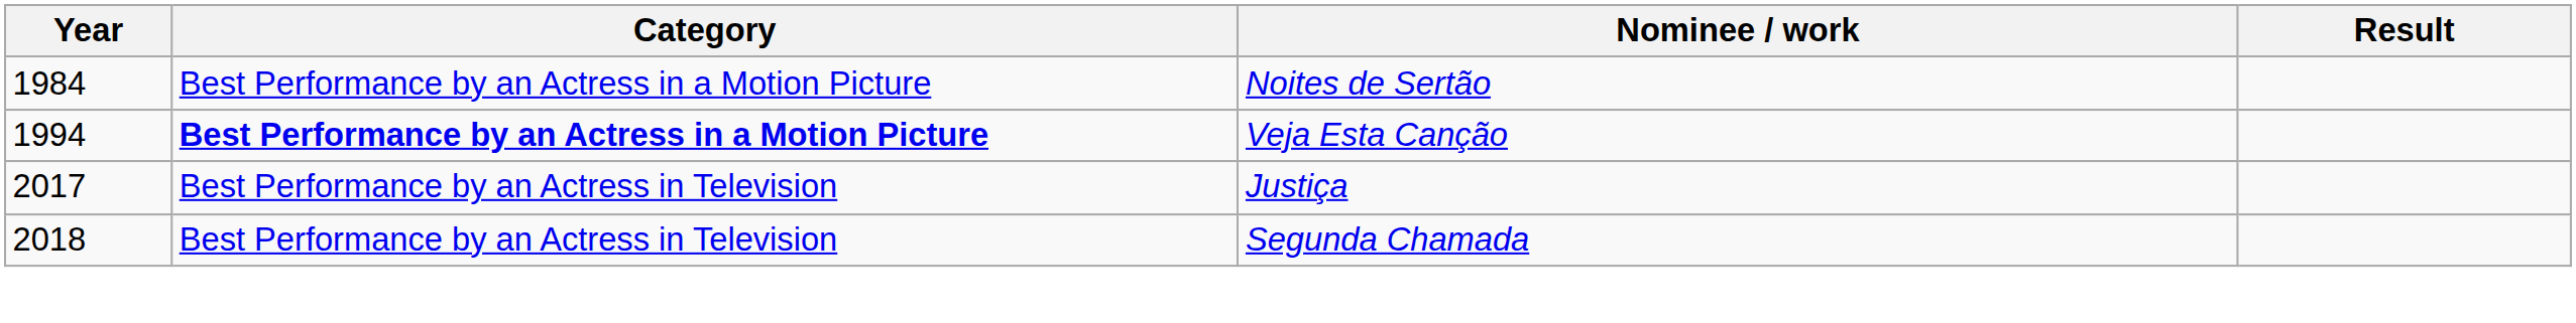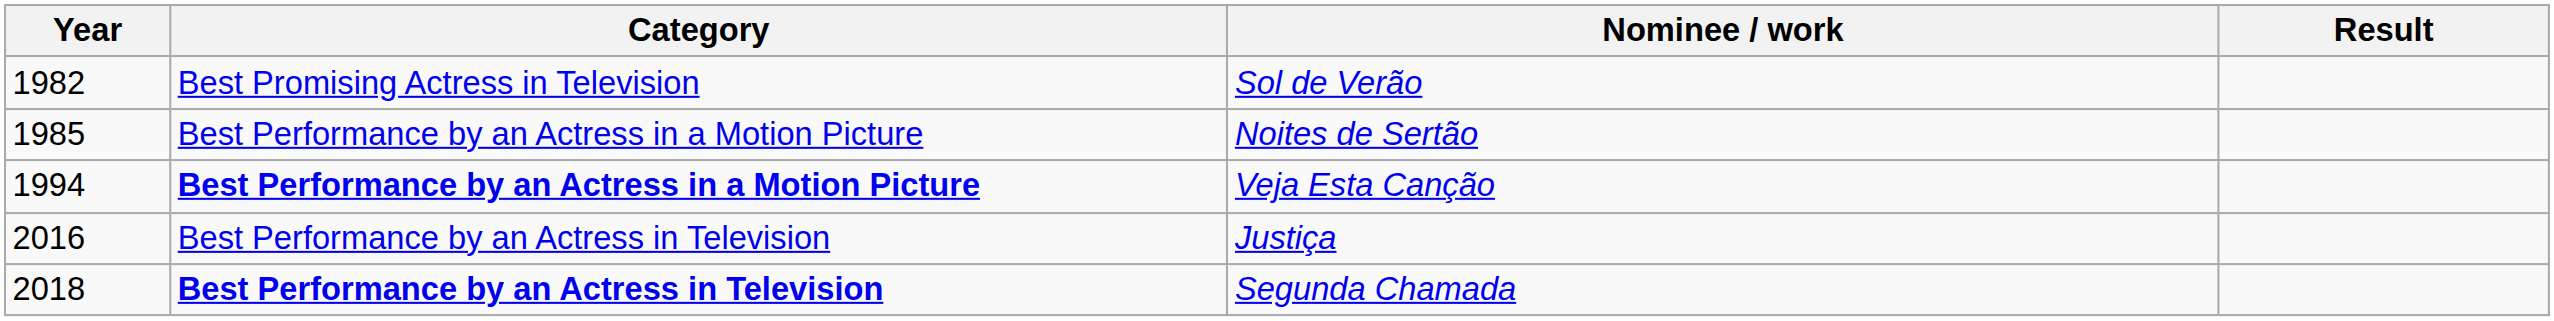 <table class=wikitable>
 <tr>
 <th Width=5%>Year</th>
 <th Width=32%>Category</th>
 <th Width=30%>Nominee / work</th>
 <th Width=10%>Result</th>
 </tr>
 <tr>
-<td>1984</td>
+<td>1982</td>
+<td><a href='#'>Best Promising Actress in Television</a></td>
+<td><em><a href='#'>Sol de Verão</a></em></td>
+<td></td>
+</tr>
+<tr>
+<td>1985</td>
 <td><a href='#'>Best Performance by an Actress in a Motion Picture</a></td>
 <td><em><a href='#'>Noites de Sertão</a></em></td>
 <td></td>
 </tr>
 <tr>
 <td>1994</td>
 <td><strong><a href='#'>Best Performance by an Actress in a Motion Picture</a></strong></td>
 <td><em><a href='#'>Veja Esta Canção</a></em></td>
 <td></td>
 </tr>
 <tr>
-<td>2017</td>
+<td>2016</td>
 <td><a href='#'>Best Performance by an Actress in Television</a></td>
 <td><em><a href='#'>Justiça</a></em></td>
 <td></td>
 </tr>
 <tr>
 <td>2018</td>
-<td><a href='#'>Best Performance by an Actress in Television</a></td>
+<td><strong><a href='#'>Best Performance by an Actress in Television</a></strong></td>
 <td><em><a href='#'>Segunda Chamada</a></em></td>
 <td></td>
 </tr>
 </table>
